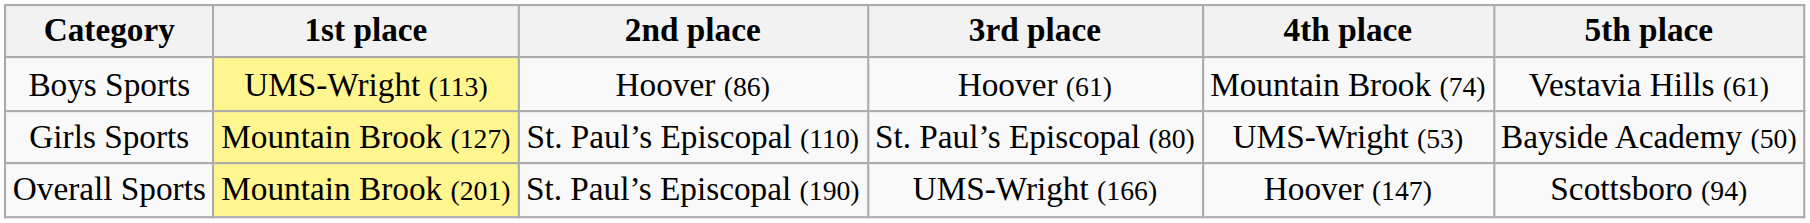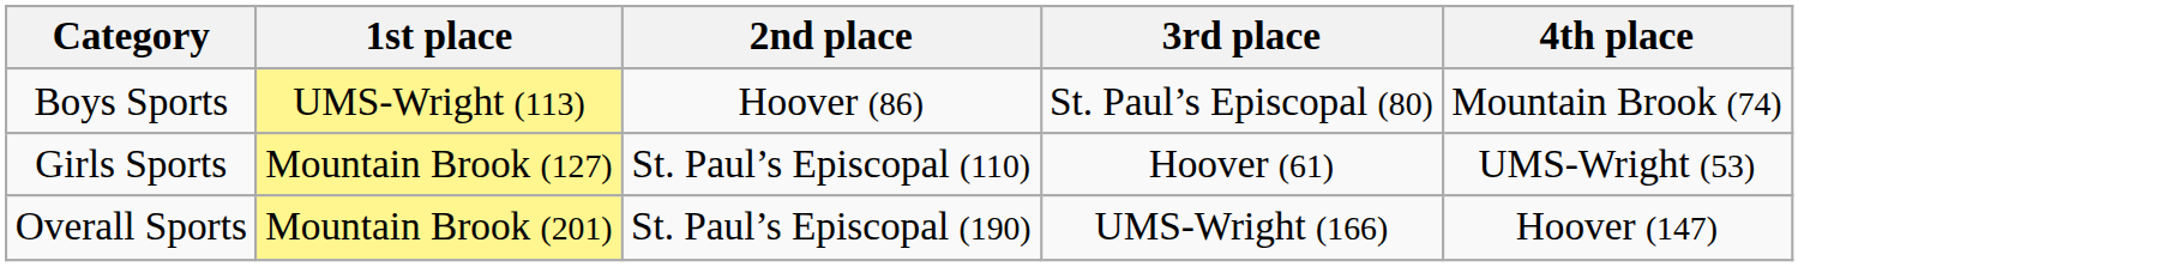 <table class="wikitable" style="text-align:center">
 <tr>
 <th>Category</th>
 <th>1st place</th>
 <th>2nd place</th>
 <th>3rd place</th>
 <th>4th place</th>
-<th>5th place</th>
 </tr>
 <tr>
 <td>Boys Sports</td>
 <td style="background:#FFF68F">UMS-Wright <small>(113)</small></td>
 <td>Hoover <small>(86)</small></td>
-<td>Hoover <small>(61)</small></td>
+<td>St. Paul’s Episcopal <small>(80)</small></td>
 <td>Mountain Brook <small>(74)</small></td>
-<td>Vestavia Hills <small>(61)</small></td>
 </tr>
 <tr>
 <td>Girls Sports</td>
 <td style="background:#FFF68F">Mountain Brook <small>(127)</small></td>
 <td>St. Paul’s Episcopal <small>(110)</small></td>
-<td>St. Paul’s Episcopal <small>(80)</small></td>
+<td>Hoover <small>(61)</small></td>
 <td>UMS-Wright <small>(53)</small></td>
-<td>Bayside Academy <small>(50)</small></td>
 </tr>
 <tr>
 <td>Overall Sports</td>
 <td style="background:#FFF68F">Mountain Brook <small>(201)</small></td>
 <td>St. Paul’s Episcopal <small>(190)</small></td>
 <td>UMS-Wright <small>(166)</small></td>
 <td>Hoover <small>(147)</small></td>
-<td>Scottsboro <small>(94)</small></td>
 </tr>
 </table>
